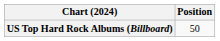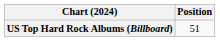 <table class="wikitable sortable plainrowheaders" style="text-align:center">
 <tr>
 <th scope="col">Chart (2024)</th>
 <th scope="col">Position</th>
 </tr>
 <tr>
 <th scope="row">US Top Hard Rock Albums (<em>Billboard</em>)</th>
-<td>50</td>
+<td>51</td>
 </tr>
 </table>
